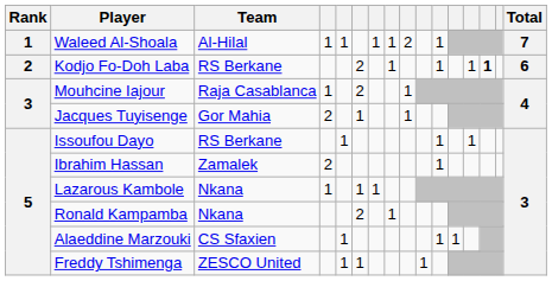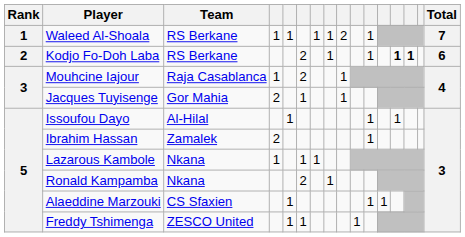 <table class="wikitable" style="text-align:center; font-size:90%">
 <tr>
 <th>Rank</th>
 <th>Player</th>
 <th>Team</th>
 <th></th>
 <th></th>
 <th></th>
 <th></th>
 <th></th>
 <th></th>
 <th></th>
 <th></th>
 <th></th>
 <th></th>
 <th></th>
 <th></th>
 <th>Total</th>
 </tr>
 <tr>
 <th>1</th>
 <td align=left> <a href='#'>Waleed Al-Shoala</a></td>
-<td align=left> <a href='#'>Al-Hilal</a></td>
+<td align=left> <a href='#'>RS Berkane</a></td>
 <td>1</td>
 <td>1</td>
 <td></td>
 <td>1</td>
 <td>1</td>
 <td>2</td>
 <td></td>
 <td>1</td>
 <td bgcolor="silver" colspan=4></td>
 <th>7</th>
 </tr>
 <tr>
 <th>2</th>
 <td align=left> <a href='#'>Kodjo Fo-Doh Laba</a></td>
 <td align=left> <a href='#'>RS Berkane</a></td>
 <td></td>
 <td></td>
 <td>2</td>
 <td></td>
 <td>1</td>
 <td></td>
 <td></td>
 <td>1</td>
 <td></td>
-<td>1</td>
+<td><strong>1</strong></td>
 <td><strong>1</strong></td>
 <td></td>
 <th>6</th>
 </tr>
 <tr>
 <th rowspan=2>3</th>
 <td align=left> <a href='#'>Mouhcine Iajour</a></td>
 <td align=left> <a href='#'>Raja Casablanca</a></td>
 <td>1</td>
 <td></td>
 <td>2</td>
 <td></td>
 <td></td>
 <td>1</td>
 <td bgcolor="silver" colspan=6></td>
 <th rowspan=2>4</th>
 </tr>
 <tr>
 <td align=left> <a href='#'>Jacques Tuyisenge</a></td>
 <td align=left> <a href='#'>Gor Mahia</a></td>
 <td>2</td>
 <td></td>
 <td>1</td>
 <td></td>
 <td></td>
 <td>1</td>
 <td></td>
 <td></td>
 <td bgcolor="silver" colspan=4></td>
 </tr>
 <tr>
 <th rowspan=6>5</th>
 <td align=left> <a href='#'>Issoufou Dayo</a></td>
-<td align=left> <a href='#'>RS Berkane</a></td>
+<td align=left> <a href='#'>Al-Hilal</a></td>
 <td></td>
 <td>1</td>
 <td></td>
 <td></td>
 <td></td>
 <td></td>
 <td></td>
 <td>1</td>
 <td></td>
 <td>1</td>
 <td></td>
 <td></td>
 <th rowspan=6>3</th>
 </tr>
 <tr>
 <td align=left> <a href='#'>Ibrahim Hassan</a></td>
 <td align=left> <a href='#'>Zamalek</a></td>
 <td>2</td>
 <td></td>
 <td></td>
 <td></td>
 <td></td>
 <td></td>
 <td></td>
 <td>1</td>
 <td></td>
 <td></td>
 <td></td>
 <td></td>
 </tr>
 <tr>
 <td align=left> <a href='#'>Lazarous Kambole</a></td>
 <td align=left> <a href='#'>Nkana</a></td>
 <td>1</td>
 <td></td>
 <td>1</td>
 <td>1</td>
 <td></td>
 <td></td>
 <td bgcolor="silver" colspan=6></td>
 </tr>
 <tr>
 <td align=left> <a href='#'>Ronald Kampamba</a></td>
 <td align=left> <a href='#'>Nkana</a></td>
 <td></td>
 <td></td>
 <td>2</td>
 <td></td>
 <td>1</td>
 <td></td>
 <td></td>
 <td></td>
 <td bgcolor="silver" colspan=4></td>
 </tr>
 <tr>
 <td align=left> <a href='#'>Alaeddine Marzouki</a></td>
 <td align=left> <a href='#'>CS Sfaxien</a></td>
 <td></td>
 <td>1</td>
 <td></td>
 <td></td>
 <td></td>
 <td></td>
 <td></td>
 <td>1</td>
 <td>1</td>
 <td></td>
 <td bgcolor="silver" colspan=2></td>
 </tr>
 <tr>
 <td align=left> <a href='#'>Freddy Tshimenga</a></td>
 <td align=left> <a href='#'>ZESCO United</a></td>
 <td></td>
 <td>1</td>
 <td>1</td>
 <td></td>
 <td></td>
 <td></td>
 <td>1</td>
 <td></td>
 <td bgcolor="silver" colspan=4></td>
 </tr>
 </table>
